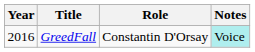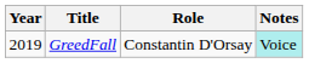 <table class="wikitable sortable">
 <tr>
 <th>Year</th>
 <th>Title</th>
 <th>Role</th>
 <th class="unsortable">Notes</th>
 </tr>
 <tr>
-<td>2016</td>
+<td>2019</td>
 <td><em><a href='#'>GreedFall</a></em></td>
 <td>Constantin D'Orsay</td>
 <td style="background: paleturquoise;">Voice</td>
 </tr>
 </table>
